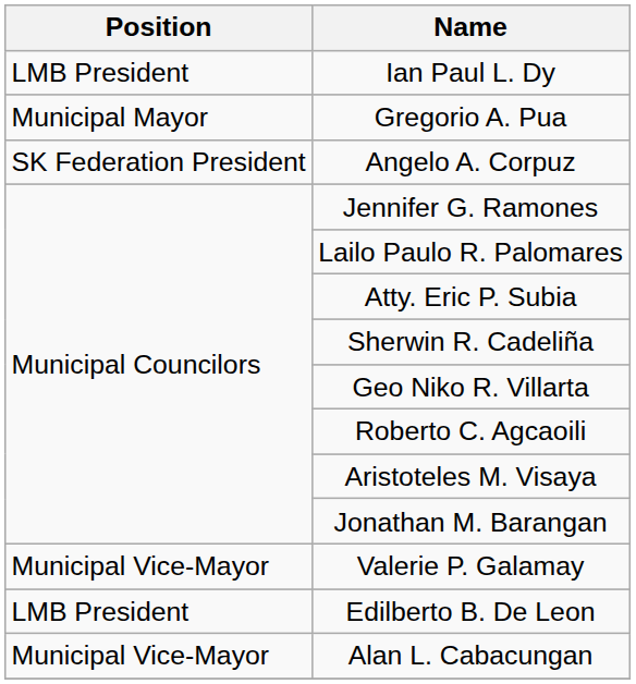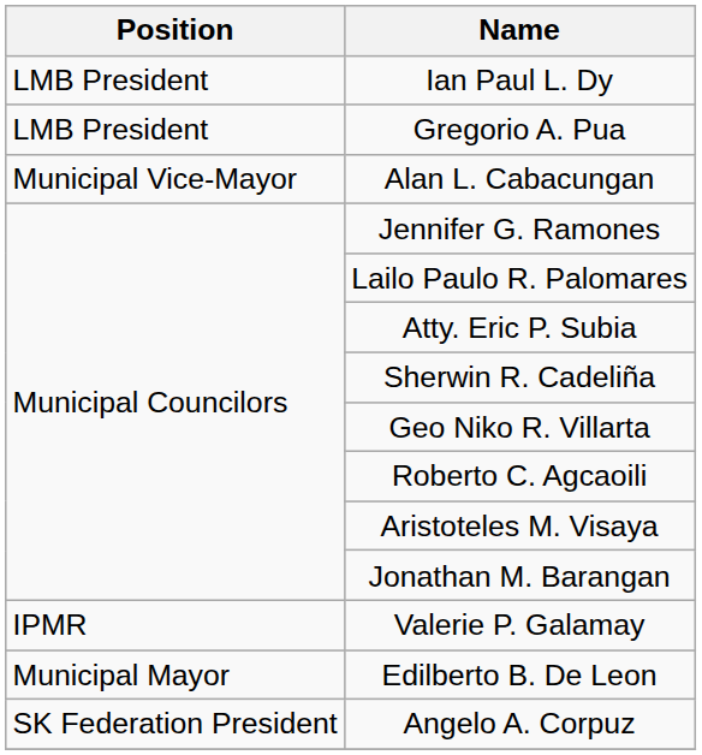 <table class="wikitable" style="line-height:1.20em; font-size:100%;">
 <tr>
 <th>Position</th>
 <th>Name</th>
 </tr>
 <tr>
 <td>LMB President</td>
 <td style="text-align:center;">Ian Paul L. Dy</td>
 </tr>
 <tr>
-<td>Municipal Mayor</td>
+<td>LMB President</td>
 <td style="text-align:center;">Gregorio A. Pua</td>
 </tr>
 <tr>
-<td>SK Federation President</td>
-<td style="text-align:center;">Angelo A. Corpuz</td>
+<td>Municipal Vice-Mayor</td>
+<td style="text-align:center;">Alan L. Cabacungan</td>
 </tr>
 <tr>
 <td rowspan=8>Municipal Councilors</td>
 <td style="text-align:center;">Jennifer G. Ramones</td>
 </tr>
 <tr>
 <td style="text-align:center;">Lailo Paulo R. Palomares</td>
 </tr>
 <tr>
 <td style="text-align:center;">Atty. Eric P. Subia</td>
 </tr>
 <tr>
 <td style="text-align:center;">Sherwin R. Cadeliña</td>
 </tr>
 <tr>
 <td style="text-align:center;">Geo Niko R. Villarta</td>
 </tr>
 <tr>
 <td style="text-align:center;">Roberto C. Agcaoili</td>
 </tr>
 <tr>
 <td style="text-align:center;">Aristoteles M. Visaya</td>
 </tr>
 <tr>
 <td style="text-align:center;">Jonathan M. Barangan</td>
 </tr>
 <tr>
-<td>Municipal Vice-Mayor</td>
+<td>IPMR</td>
 <td style="text-align:center;">Valerie P. Galamay</td>
 </tr>
 <tr>
-<td>LMB President</td>
+<td>Municipal Mayor</td>
 <td style="text-align:center;">Edilberto B. De Leon</td>
 </tr>
 <tr>
-<td>Municipal Vice-Mayor</td>
-<td style="text-align:center;">Alan L. Cabacungan</td>
+<td>SK Federation President</td>
+<td style="text-align:center;">Angelo A. Corpuz</td>
 </tr>
 <tr>
 </tr>
 </table>
